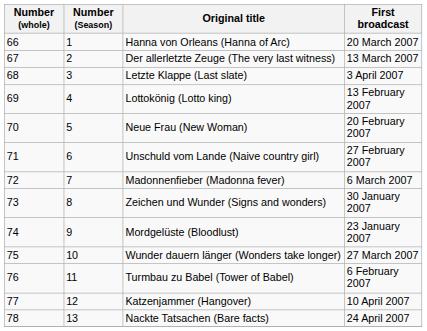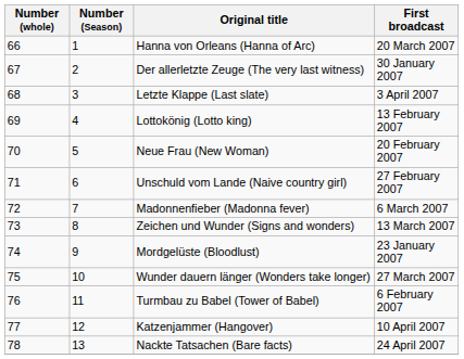 <table class="wikitable" width="100%">
 <tr>
 <th width="75"><strong>Number</strong><br> <small> (whole) </small></th>
 <th width="75"><strong>Number</strong><br> <small> (Season) </small></th>
 <th width="300">Original title</th>
 <th width="100">First broadcast</th>
 </tr>
 <tr>
 <td>66</td>
 <td>1</td>
 <td>Hanna von Orleans (Hanna of Arc)</td>
 <td>20 March 2007</td>
 </tr>
 <tr>
 <td>67</td>
 <td>2</td>
 <td>Der allerletzte Zeuge (The very last witness)</td>
-<td>13 March 2007</td>
+<td>30 January 2007</td>
 </tr>
 <tr>
 <td>68</td>
 <td>3</td>
 <td>Letzte Klappe (Last slate)</td>
 <td>3 April 2007</td>
 </tr>
 <tr>
 <td>69</td>
 <td>4</td>
 <td>Lottokönig (Lotto king)</td>
 <td>13 February 2007</td>
 </tr>
 <tr>
 <td>70</td>
 <td>5</td>
 <td>Neue Frau (New Woman)</td>
 <td>20 February 2007</td>
 </tr>
 <tr>
 <td>71</td>
 <td>6</td>
 <td>Unschuld vom Lande (Naive country girl)</td>
 <td>27 February 2007</td>
 </tr>
 <tr>
 <td>72</td>
 <td>7</td>
 <td>Madonnenfieber (Madonna fever)</td>
 <td>6 March 2007</td>
 </tr>
 <tr>
 <td>73</td>
 <td>8</td>
 <td>Zeichen und Wunder (Signs and wonders)</td>
-<td>30 January 2007</td>
+<td>13 March 2007</td>
 </tr>
 <tr>
 <td>74</td>
 <td>9</td>
 <td>Mordgelüste (Bloodlust)</td>
 <td>23 January 2007</td>
 </tr>
 <tr>
 <td>75</td>
 <td>10</td>
 <td>Wunder dauern länger (Wonders take longer)</td>
 <td>27 March 2007</td>
 </tr>
 <tr>
 <td>76</td>
 <td>11</td>
 <td>Turmbau zu Babel (Tower of Babel)</td>
 <td>6 February 2007</td>
 </tr>
 <tr>
 <td>77</td>
 <td>12</td>
 <td>Katzenjammer (Hangover)</td>
 <td>10 April 2007</td>
 </tr>
 <tr>
 <td>78</td>
 <td>13</td>
 <td>Nackte Tatsachen (Bare facts)</td>
 <td>24 April 2007</td>
 </tr>
 <tr>
 </tr>
 </table>
